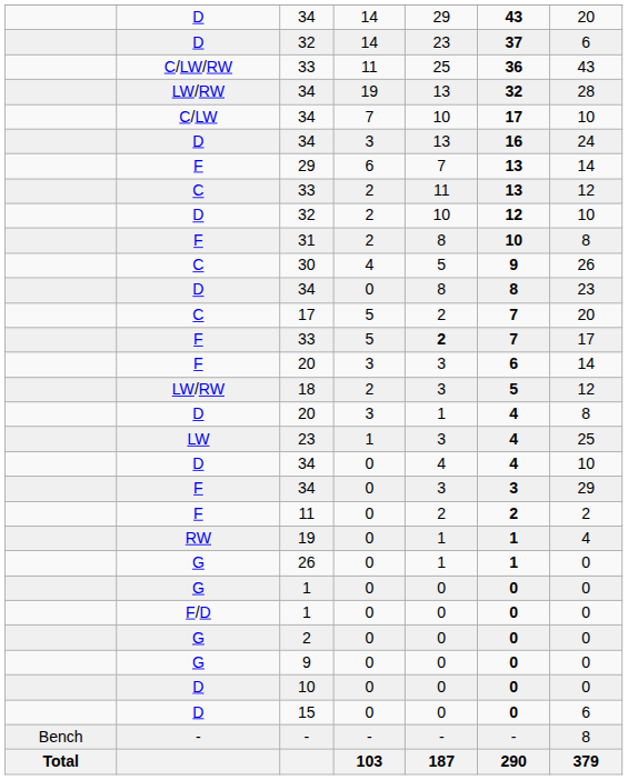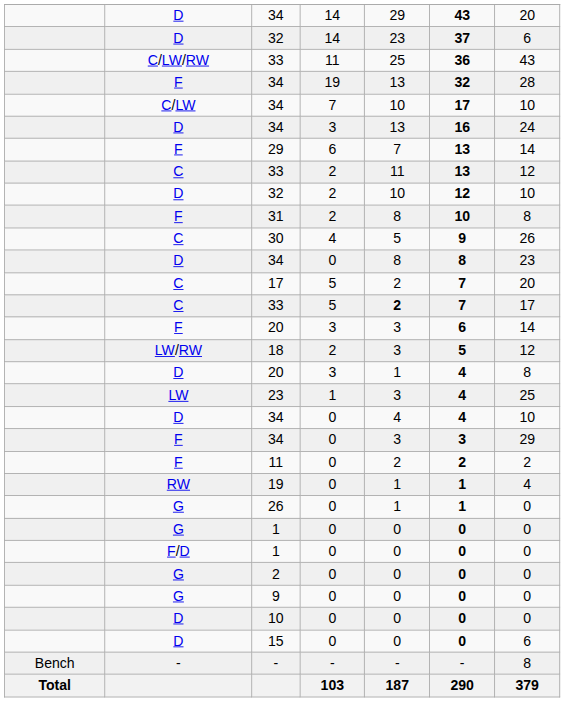 <table class="wikitable sortable" width ="50%">
 <tr align="center">
 </tr>
 <tr align="center" bgcolor="">
 <td></td>
 <td><a href='#'>D</a></td>
 <td>34</td>
 <td>14</td>
 <td>29</td>
 <td><strong>43</strong></td>
 <td>20</td>
 </tr>
 <tr align="center" bgcolor="f0f0f0">
 <td></td>
 <td><a href='#'>D</a></td>
 <td>32</td>
 <td>14</td>
 <td>23</td>
 <td><strong>37</strong></td>
 <td>6</td>
 </tr>
 <tr align="center" bgcolor="">
 <td></td>
 <td><a href='#'>C</a>/<a href='#'>LW</a>/<a href='#'>RW</a></td>
 <td>33</td>
 <td>11</td>
 <td>25</td>
 <td><strong>36</strong></td>
 <td>43</td>
 </tr>
 <tr align="center" bgcolor="f0f0f0">
 <td></td>
-<td><a href='#'>LW</a>/<a href='#'>RW</a></td>
+<td><a href='#'>F</a></td>
 <td>34</td>
 <td>19</td>
 <td>13</td>
 <td><strong>32</strong></td>
 <td>28</td>
 </tr>
 <tr align="center" bgcolor="">
 <td></td>
 <td><a href='#'>C</a>/<a href='#'>LW</a></td>
 <td>34</td>
 <td>7</td>
 <td>10</td>
 <td><strong>17</strong></td>
 <td>10</td>
 </tr>
 <tr align="center" bgcolor="f0f0f0">
 <td></td>
 <td><a href='#'>D</a></td>
 <td>34</td>
 <td>3</td>
 <td>13</td>
 <td><strong>16</strong></td>
 <td>24</td>
 </tr>
 <tr align="center" bgcolor="">
 <td></td>
 <td><a href='#'>F</a></td>
 <td>29</td>
 <td>6</td>
 <td>7</td>
 <td><strong>13</strong></td>
 <td>14</td>
 </tr>
 <tr align="center" bgcolor="f0f0f0">
 <td></td>
 <td><a href='#'>C</a></td>
 <td>33</td>
 <td>2</td>
 <td>11</td>
 <td><strong>13</strong></td>
 <td>12</td>
 </tr>
 <tr align="center" bgcolor="">
 <td></td>
 <td><a href='#'>D</a></td>
 <td>32</td>
 <td>2</td>
 <td>10</td>
 <td><strong>12</strong></td>
 <td>10</td>
 </tr>
 <tr align="center" bgcolor="f0f0f0">
 <td></td>
 <td><a href='#'>F</a></td>
 <td>31</td>
 <td>2</td>
 <td>8</td>
 <td><strong>10</strong></td>
 <td>8</td>
 </tr>
 <tr align="center" bgcolor="">
 <td></td>
 <td><a href='#'>C</a></td>
 <td>30</td>
 <td>4</td>
 <td>5</td>
 <td><strong>9</strong></td>
 <td>26</td>
 </tr>
 <tr align="center" bgcolor="f0f0f0">
 <td></td>
 <td><a href='#'>D</a></td>
 <td>34</td>
 <td>0</td>
 <td>8</td>
 <td><strong>8</strong></td>
 <td>23</td>
 </tr>
 <tr align="center" bgcolor="">
 <td></td>
 <td><a href='#'>C</a></td>
 <td>17</td>
 <td>5</td>
 <td>2</td>
 <td><strong>7</strong></td>
 <td>20</td>
 </tr>
 <tr align="center" bgcolor="f0f0f0">
 <td></td>
-<td><a href='#'>F</a></td>
+<td><a href='#'>C</a></td>
 <td>33</td>
 <td>5</td>
 <td><strong>2</strong></td>
 <td><strong>7</strong></td>
 <td>17</td>
 </tr>
 <tr align="center" bgcolor="">
 <td></td>
 <td><a href='#'>F</a></td>
 <td>20</td>
 <td>3</td>
 <td>3</td>
 <td><strong>6</strong></td>
 <td>14</td>
 </tr>
 <tr align="center" bgcolor="f0f0f0">
 <td></td>
 <td><a href='#'>LW</a>/<a href='#'>RW</a></td>
 <td>18</td>
 <td>2</td>
 <td>3</td>
 <td><strong>5</strong></td>
 <td>12</td>
 </tr>
 <tr align="center" bgcolor="">
 <td></td>
 <td><a href='#'>D</a></td>
 <td>20</td>
 <td>3</td>
 <td>1</td>
 <td><strong>4</strong></td>
 <td>8</td>
 </tr>
 <tr align="center" bgcolor="f0f0f0">
 <td></td>
 <td><a href='#'>LW</a></td>
 <td>23</td>
 <td>1</td>
 <td>3</td>
 <td><strong>4</strong></td>
 <td>25</td>
 </tr>
 <tr align="center" bgcolor="">
 <td></td>
 <td><a href='#'>D</a></td>
 <td>34</td>
 <td>0</td>
 <td>4</td>
 <td><strong>4</strong></td>
 <td>10</td>
 </tr>
 <tr align="center" bgcolor="f0f0f0">
 <td></td>
 <td><a href='#'>F</a></td>
 <td>34</td>
 <td>0</td>
 <td>3</td>
 <td><strong>3</strong></td>
 <td>29</td>
 </tr>
 <tr align="center" bgcolor="">
 <td></td>
 <td><a href='#'>F</a></td>
 <td>11</td>
 <td>0</td>
 <td>2</td>
 <td><strong>2</strong></td>
 <td>2</td>
 </tr>
 <tr align="center" bgcolor="f0f0f0">
 <td></td>
 <td><a href='#'>RW</a></td>
 <td>19</td>
 <td>0</td>
 <td>1</td>
 <td><strong>1</strong></td>
 <td>4</td>
 </tr>
 <tr align="center" bgcolor="">
 <td></td>
 <td><a href='#'>G</a></td>
 <td>26</td>
 <td>0</td>
 <td>1</td>
 <td><strong>1</strong></td>
 <td>0</td>
 </tr>
 <tr align="center" bgcolor="f0f0f0">
 <td></td>
 <td><a href='#'>G</a></td>
 <td>1</td>
 <td>0</td>
 <td>0</td>
 <td><strong>0</strong></td>
 <td>0</td>
 </tr>
 <tr align="center" bgcolor="">
 <td></td>
 <td><a href='#'>F</a>/<a href='#'>D</a></td>
 <td>1</td>
 <td>0</td>
 <td>0</td>
 <td><strong>0</strong></td>
 <td>0</td>
 </tr>
 <tr align="center" bgcolor="f0f0f0">
 <td></td>
 <td><a href='#'>G</a></td>
 <td>2</td>
 <td>0</td>
 <td>0</td>
 <td><strong>0</strong></td>
 <td>0</td>
 </tr>
 <tr align="center" bgcolor="">
 <td></td>
 <td><a href='#'>G</a></td>
 <td>9</td>
 <td>0</td>
 <td>0</td>
 <td><strong>0</strong></td>
 <td>0</td>
 </tr>
 <tr align="center" bgcolor="f0f0f0">
 <td></td>
 <td><a href='#'>D</a></td>
 <td>10</td>
 <td>0</td>
 <td>0</td>
 <td><strong>0</strong></td>
 <td>0</td>
 </tr>
 <tr align="center" bgcolor="">
 <td></td>
 <td><a href='#'>D</a></td>
 <td>15</td>
 <td>0</td>
 <td>0</td>
 <td><strong>0</strong></td>
 <td>6</td>
 </tr>
 <tr align="center" bgcolor="f0f0f0">
 <td>Bench</td>
 <td>-</td>
 <td>-</td>
 <td>-</td>
 <td>-</td>
 <td>-</td>
 <td>8</td>
 </tr>
 <tr>
 <th>Total</th>
 <th></th>
 <th></th>
 <th>103</th>
 <th>187</th>
 <th>290</th>
 <th>379</th>
 </tr>
 </table>
